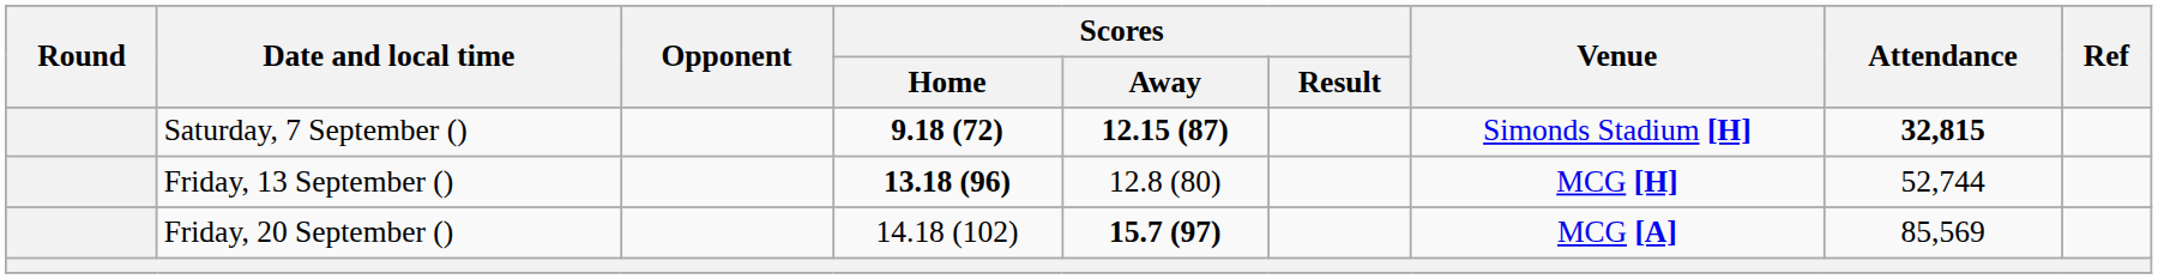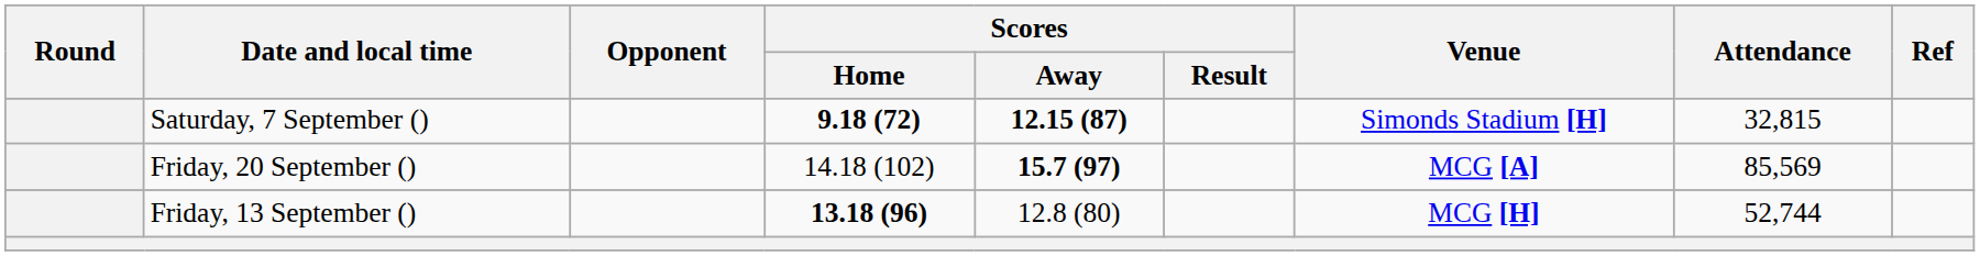 <table class="wikitable plainrowheaders" style="margin:1em auto; font-size:90%; width:80%; text-align:center;">
 <tr>
 <th scope="col" rowspan=2>Round</th>
 <th scope="col" rowspan=2>Date and local time</th>
 <th scope="col" rowspan=2>Opponent</th>
 <th scope="col" colspan=3>Scores</th>
 <th scope="col" rowspan=2>Venue</th>
 <th scope="col" rowspan=2>Attendance</th>
 <th scope="col" rowspan=2>Ref</th>
 </tr>
 <tr>
 <th scope="col">Home</th>
 <th scope="col">Away</th>
 <th scope="col">Result</th>
 </tr>
 <tr>
 <th scope="row"></th>
 <td align=left>Saturday, 7 September ()</td>
 <td align=left></td>
 <td><strong>9.18 (72)</strong></td>
 <td><strong>12.15 (87)</strong></td>
 <td></td>
 <td><a href='#'>Simonds Stadium</a> <span></span><a href='#'><strong>[H]</strong></a></td>
-<td><strong>32,815</strong></td>
+<td>32,815</td>
+<td></td>
+</tr>
+<tr>
+<th scope="row"></th>
+<td align=left>Friday, 20 September ()</td>
+<td align=left></td>
+<td>14.18 (102)</td>
+<td><strong>15.7 (97)</strong></td>
+<td></td>
+<td><a href='#'>MCG</a> <span></span><a href='#'><strong>[A]</strong></a></td>
+<td>85,569</td>
 <td></td>
 </tr>
 <tr>
 <th scope="row"></th>
 <td align=left>Friday, 13 September ()</td>
 <td align=left></td>
 <td><strong>13.18 (96)</strong></td>
 <td>12.8 (80)</td>
 <td></td>
 <td><a href='#'>MCG</a> <span></span><a href='#'><strong>[H]</strong></a></td>
 <td>52,744</td>
 <td></td>
 </tr>
-<tr>
-<th scope="row"></th>
-<td align=left>Friday, 20 September ()</td>
-<td align=left></td>
-<td>14.18 (102)</td>
-<td><strong>15.7 (97)</strong></td>
-<td></td>
-<td><a href='#'>MCG</a> <span></span><a href='#'><strong>[A]</strong></a></td>
-<td>85,569</td>
-<td></td>
-</tr>
 <tr class="sortbottom">
 <th scope="row" colspan=9></th>
 </tr>
 </table>
